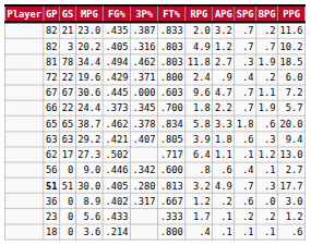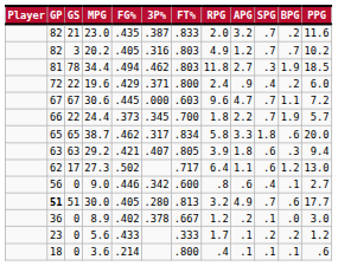 <table class="wikitable sortable" style="text-align:right;">
 <tr>
 <th style="background:#BA0C2F; color:#FFFFFF; border-top:#010101 3px solid; border-bottom:#010101 3px solid;">Player</th>
 <th style="background:#BA0C2F; color:#FFFFFF; border-top:#010101 3px solid; border-bottom:#010101 3px solid;">GP</th>
 <th style="background:#BA0C2F; color:#FFFFFF; border-top:#010101 3px solid; border-bottom:#010101 3px solid;">GS</th>
 <th style="background:#BA0C2F; color:#FFFFFF; border-top:#010101 3px solid; border-bottom:#010101 3px solid;">MPG</th>
 <th style="background:#BA0C2F; color:#FFFFFF; border-top:#010101 3px solid; border-bottom:#010101 3px solid;">FG%</th>
 <th style="background:#BA0C2F; color:#FFFFFF; border-top:#010101 3px solid; border-bottom:#010101 3px solid;">3P%</th>
 <th style="background:#BA0C2F; color:#FFFFFF; border-top:#010101 3px solid; border-bottom:#010101 3px solid;">FT%</th>
 <th style="background:#BA0C2F; color:#FFFFFF; border-top:#010101 3px solid; border-bottom:#010101 3px solid;">RPG</th>
 <th style="background:#BA0C2F; color:#FFFFFF; border-top:#010101 3px solid; border-bottom:#010101 3px solid;">APG</th>
 <th style="background:#BA0C2F; color:#FFFFFF; border-top:#010101 3px solid; border-bottom:#010101 3px solid;">SPG</th>
 <th style="background:#BA0C2F; color:#FFFFFF; border-top:#010101 3px solid; border-bottom:#010101 3px solid;">BPG</th>
 <th style="background:#BA0C2F; color:#FFFFFF; border-top:#010101 3px solid; border-bottom:#010101 3px solid;">PPG</th>
 </tr>
 <tr>
 <td style="text-align:left;"></td>
 <td>82</td>
 <td>21</td>
 <td>23.0</td>
 <td>.435</td>
 <td>.387</td>
 <td>.833</td>
 <td>2.0</td>
 <td>3.2</td>
 <td>.7</td>
 <td>.2</td>
 <td>11.6</td>
 </tr>
 <tr>
 <td style="text-align:left;"></td>
 <td>82</td>
 <td>3</td>
 <td>20.2</td>
 <td>.405</td>
 <td>.316</td>
 <td>.803</td>
 <td>4.9</td>
 <td>1.2</td>
 <td>.7</td>
 <td>.7</td>
 <td>10.2</td>
 </tr>
 <tr>
 <td style="text-align:left;"></td>
 <td>81</td>
 <td>78</td>
 <td>34.4</td>
 <td>.494</td>
 <td>.462</td>
 <td>.803</td>
 <td>11.8</td>
 <td>2.7</td>
 <td>.3</td>
 <td>1.9</td>
 <td>18.5</td>
 </tr>
 <tr>
 <td style="text-align:left;"></td>
 <td>72</td>
 <td>22</td>
 <td>19.6</td>
 <td>.429</td>
 <td>.371</td>
 <td>.800</td>
 <td>2.4</td>
 <td>.9</td>
 <td>.4</td>
 <td>.2</td>
 <td>6.0</td>
 </tr>
 <tr>
 <td style="text-align:left;"></td>
 <td>67</td>
 <td>67</td>
 <td>30.6</td>
 <td>.445</td>
 <td>.000</td>
 <td>.603</td>
 <td>9.6</td>
 <td>4.7</td>
 <td>.7</td>
 <td>1.1</td>
 <td>7.2</td>
 </tr>
 <tr>
 <td style="text-align:left;"></td>
 <td>66</td>
 <td>22</td>
 <td>24.4</td>
 <td>.373</td>
 <td>.345</td>
 <td>.700</td>
 <td>1.8</td>
 <td>2.2</td>
 <td>.7</td>
 <td>1.9</td>
 <td>5.7</td>
 </tr>
 <tr>
 <td style="text-align:left;"></td>
 <td>65</td>
 <td>65</td>
 <td>38.7</td>
 <td>.462</td>
-<td>.378</td>
+<td>.317</td>
 <td>.834</td>
 <td>5.8</td>
 <td>3.3</td>
 <td>1.8</td>
 <td>.6</td>
 <td>20.0</td>
 </tr>
 <tr>
 <td style="text-align:left;"></td>
 <td>63</td>
 <td>63</td>
 <td>29.2</td>
 <td>.421</td>
 <td>.407</td>
 <td>.805</td>
 <td>3.9</td>
 <td>1.8</td>
 <td>.6</td>
 <td>.3</td>
 <td>9.4</td>
 </tr>
 <tr>
 <td style="text-align:left;"></td>
 <td>62</td>
 <td>17</td>
 <td>27.3</td>
 <td>.502</td>
 <td></td>
 <td>.717</td>
 <td>6.4</td>
 <td>1.1</td>
-<td>.1</td>
+<td>.6</td>
 <td>1.2</td>
 <td>13.0</td>
 </tr>
 <tr>
 <td style="text-align:left;"></td>
 <td>56</td>
 <td>0</td>
 <td>9.0</td>
 <td>.446</td>
 <td>.342</td>
 <td>.600</td>
 <td>.8</td>
 <td>.6</td>
 <td>.4</td>
 <td>.1</td>
 <td>2.7</td>
 </tr>
 <tr>
 <td style="text-align:left;"></td>
 <td><strong>51</strong></td>
 <td>51</td>
 <td>30.0</td>
 <td>.405</td>
 <td>.280</td>
 <td>.813</td>
 <td>3.2</td>
 <td>4.9</td>
 <td>.7</td>
-<td>.3</td>
+<td>.6</td>
 <td>17.7</td>
 </tr>
 <tr>
 <td style="text-align:left;"></td>
 <td>36</td>
 <td>0</td>
 <td>8.9</td>
 <td>.402</td>
-<td>.317</td>
+<td>.378</td>
 <td>.667</td>
 <td>1.2</td>
 <td>.2</td>
-<td>.6</td>
+<td>.1</td>
 <td>.0</td>
 <td>3.0</td>
 </tr>
 <tr>
 <td style="text-align:left;"></td>
 <td>23</td>
 <td>0</td>
 <td>5.6</td>
 <td>.433</td>
 <td></td>
 <td>.333</td>
 <td>1.7</td>
 <td>.1</td>
 <td>.2</td>
 <td>.2</td>
 <td>1.2</td>
 </tr>
 <tr>
 <td style="text-align:left;"></td>
 <td>18</td>
 <td>0</td>
 <td>3.6</td>
 <td>.214</td>
 <td></td>
 <td>.800</td>
 <td>.4</td>
 <td>.1</td>
 <td>.1</td>
 <td>.1</td>
 <td>.6</td>
 </tr>
 </table>
